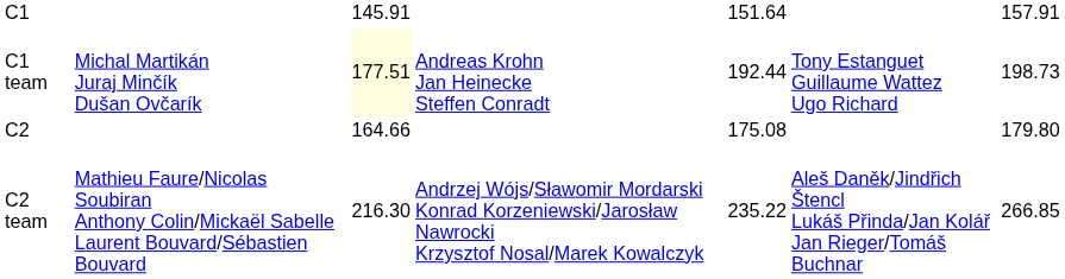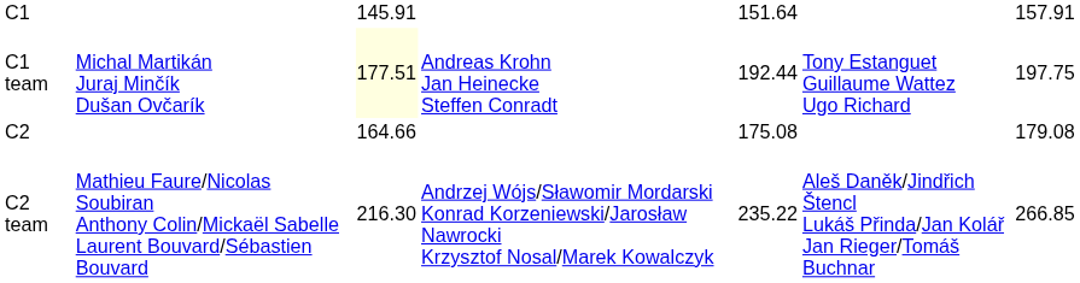 <table>
 <tr>
 <td>C1</td>
 <td></td>
 <td>145.91</td>
 <td></td>
 <td>151.64</td>
 <td></td>
 <td>157.91</td>
 </tr>
 <tr>
 <td>C1 team</td>
 <td><br><a href='#'>Michal Martikán</a><br><a href='#'>Juraj Minčík</a><br><a href='#'>Dušan Ovčarík</a></td>
 <td style="background: lightyellow;">177.51</td>
 <td><br><a href='#'>Andreas Krohn</a><br><a href='#'>Jan Heinecke</a><br><a href='#'>Steffen Conradt</a></td>
 <td>192.44</td>
 <td><br><a href='#'>Tony Estanguet</a><br><a href='#'>Guillaume Wattez</a><br><a href='#'>Ugo Richard</a></td>
-<td>198.73</td>
+<td>197.75</td>
 </tr>
 <tr>
 <td>C2</td>
 <td></td>
 <td>164.66</td>
 <td></td>
 <td>175.08</td>
 <td></td>
-<td>179.80</td>
+<td>179.08</td>
 </tr>
 <tr>
 <td>C2 team</td>
 <td><br><a href='#'>Mathieu Faure</a>/<a href='#'>Nicolas Soubiran</a><br><a href='#'>Anthony Colin</a>/<a href='#'>Mickaël Sabelle</a><br><a href='#'>Laurent Bouvard</a>/<a href='#'>Sébastien Bouvard</a></td>
 <td>216.30</td>
 <td><br><a href='#'>Andrzej Wójs</a>/<a href='#'>Sławomir Mordarski</a><br><a href='#'>Konrad Korzeniewski</a>/<a href='#'>Jarosław Nawrocki</a><br><a href='#'>Krzysztof Nosal</a>/<a href='#'>Marek Kowalczyk</a></td>
 <td>235.22</td>
 <td><br><a href='#'>Aleš Daněk</a>/<a href='#'>Jindřich Štencl</a><br><a href='#'>Lukáš Přinda</a>/<a href='#'>Jan Kolář</a><br><a href='#'>Jan Rieger</a>/<a href='#'>Tomáš Buchnar</a></td>
 <td>266.85</td>
 </tr>
 </table>
